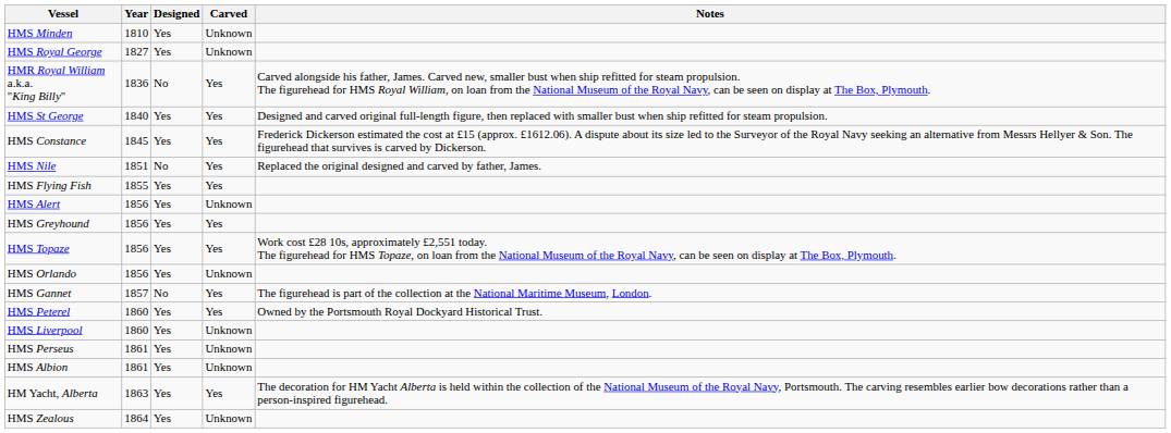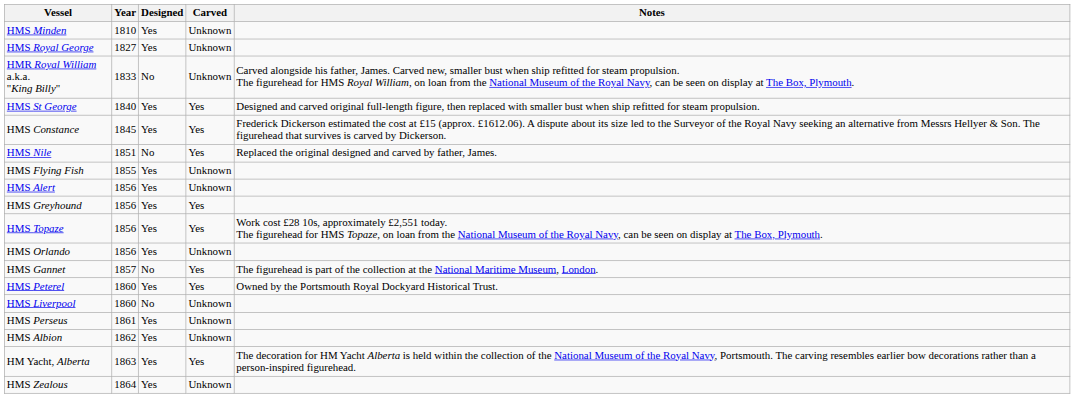 <table class="wikitable">
 <tr>
 <th>Vessel</th>
 <th>Year</th>
 <th>Designed</th>
 <th>Carved</th>
 <th>Notes</th>
 </tr>
 <tr>
 <td><a href='#'>HMS <em>Minden</em></a></td>
 <td>1810</td>
 <td>Yes</td>
 <td>Unknown</td>
 <td></td>
 </tr>
 <tr>
 <td><a href='#'>HMS <em>Royal George</em></a></td>
 <td>1827</td>
 <td>Yes</td>
 <td>Unknown</td>
 <td></td>
 </tr>
 <tr>
 <td><a href='#'>HMR <em>Royal William</em></a> a.k.a.<br>"<em>King Billy</em>"</td>
-<td>1836</td>
+<td>1833</td>
 <td>No</td>
-<td>Yes</td>
+<td>Unknown</td>
 <td>Carved alongside his father, James. Carved new, smaller bust when ship refitted for steam propulsion.<br>The figurehead for HMS <em>Royal William</em>, on loan from the <a href='#'>National Museum of the Royal Navy</a>, can be seen on display at <a href='#'>The Box, Plymouth</a>.</td>
 </tr>
 <tr>
 <td><a href='#'>HMS <em>St George</em></a></td>
 <td>1840</td>
 <td>Yes</td>
 <td>Yes</td>
 <td>Designed and carved original full-length figure, then replaced with smaller bust when ship refitted for steam propulsion.</td>
 </tr>
 <tr>
 <td>HMS <em>Constance</em></td>
 <td>1845</td>
 <td>Yes</td>
 <td>Yes</td>
 <td>Frederick Dickerson estimated the cost at £15 (approx. £1612.06). A dispute about its size led to the Surveyor of the Royal Navy seeking an alternative from Messrs Hellyer & Son. The figurehead that survives is carved by Dickerson.</td>
 </tr>
 <tr>
 <td><a href='#'>HMS <em>Nile</em></a></td>
 <td>1851</td>
 <td>No</td>
 <td>Yes</td>
 <td>Replaced the original designed and carved by father, James.</td>
 </tr>
 <tr>
 <td>HMS <em>Flying Fish</em></td>
 <td>1855</td>
 <td>Yes</td>
-<td>Yes</td>
+<td>Unknown</td>
 <td></td>
 </tr>
 <tr>
 <td><a href='#'>HMS <em>Alert</em></a></td>
 <td>1856</td>
 <td>Yes</td>
 <td>Unknown</td>
 <td></td>
 </tr>
 <tr>
 <td>HMS <em>Greyhound</em></td>
 <td>1856</td>
 <td>Yes</td>
 <td>Yes</td>
 <td></td>
 </tr>
 <tr>
 <td><a href='#'>HMS <em>Topaze</em></a></td>
 <td>1856</td>
 <td>Yes</td>
 <td>Yes</td>
 <td>Work cost £28 10s, approximately £2,551 today.<br>The figurehead for HMS <em>Topaze</em>, on loan from the <a href='#'>National Museum of the Royal Navy</a>, can be seen on display at <a href='#'>The Box, Plymouth</a>.</td>
 </tr>
 <tr>
 <td>HMS <em>Orlando</em></td>
 <td>1856</td>
 <td>Yes</td>
 <td>Unknown</td>
 <td></td>
 </tr>
 <tr>
 <td>HMS <em>Gannet</em></td>
 <td>1857</td>
 <td>No</td>
 <td>Yes</td>
 <td>The figurehead is part of the collection at the <a href='#'>National Maritime Museum</a>, <a href='#'>London</a>.</td>
 </tr>
 <tr>
 <td><a href='#'>HMS <em>Peterel</em></a></td>
 <td>1860</td>
 <td>Yes</td>
 <td>Yes</td>
 <td>Owned by the Portsmouth Royal Dockyard Historical Trust.</td>
 </tr>
 <tr>
 <td><a href='#'>HMS <em>Liverpool</em></a></td>
 <td>1860</td>
-<td>Yes</td>
+<td>No</td>
 <td>Unknown</td>
 <td></td>
 </tr>
 <tr>
 <td>HMS <em>Perseus</em></td>
 <td>1861</td>
 <td>Yes</td>
 <td>Unknown</td>
 <td></td>
 </tr>
 <tr>
 <td>HMS <em>Albion</em></td>
-<td>1861</td>
+<td>1862</td>
 <td>Yes</td>
 <td>Unknown</td>
 <td></td>
 </tr>
 <tr>
 <td>HM Yacht, <em>Alberta</em></td>
 <td>1863</td>
 <td>Yes</td>
 <td>Yes</td>
 <td>The decoration for HM Yacht <em>Alberta</em> is held within the collection of the <a href='#'>National Museum of the Royal Navy</a>, Portsmouth. The carving resembles earlier bow decorations rather than a person-inspired figurehead.</td>
 </tr>
 <tr>
 <td>HMS <em>Zealous</em></td>
 <td>1864</td>
 <td>Yes</td>
 <td>Unknown</td>
 <td></td>
 </tr>
 </table>
